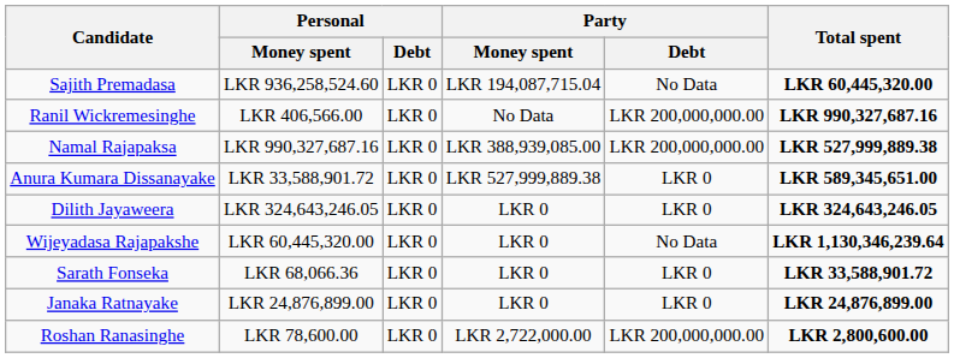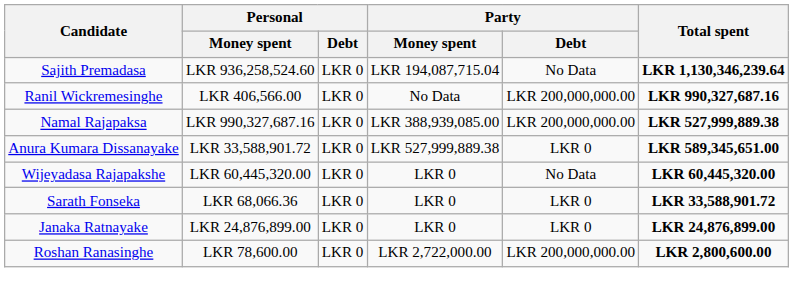 <table class="wikitable sortable" style="font-size:12px; text-align: center;">
 <tr>
 <th rowspan="2">Candidate</th>
 <th colspan="2">Personal</th>
 <th colspan="2">Party</th>
 <th rowspan="2">Total spent</th>
 </tr>
 <tr>
 <th>Money spent</th>
 <th>Debt</th>
 <th>Money spent</th>
 <th>Debt</th>
 </tr>
 <tr>
 <td data-sort-value="Premadasa, Sajith"><a href='#'>Sajith Premadasa</a></td>
 <td data-sort-value="936258524.6">LKR 936,258,524.60</td>
 <td data-sort-value="0">LKR 0</td>
 <td data-sort-value="194087715.04">LKR 194,087,715.04</td>
 <td data-sort-value="0">No Data</td>
-<td data-sort-value="060445320.00"><strong>LKR 60,445,320.00</strong></td>
+<td data-sort-value="1130346239.64"><strong>LKR 1,130,346,239.64</strong></td>
 </tr>
 <tr>
 <td data-sort-value="Wickremesinghe, Ranil"><a href='#'>Ranil Wickremesinghe</a></td>
 <td data-sort-value="000406566">LKR 406,566.00</td>
 <td data-sort-value="0">LKR 0</td>
 <td data-sort-value="0">No Data</td>
 <td data-sort-value="200000000">LKR 200,000,000.00</td>
 <td data-sort-value="990327687.16"><strong>LKR 990,327,687.16</strong></td>
 </tr>
 <tr>
 <td data-sort-value="Rajapaksa, Namal"><a href='#'>Namal Rajapaksa</a></td>
 <td data-sort-value="990327687.16">LKR 990,327,687.16</td>
 <td data-sort-value="0">LKR 0</td>
 <td data-sort-value="388939085">LKR 388,939,085.00</td>
 <td data-sort-value="200000000">LKR 200,000,000.00</td>
 <td data-sort-value="527999889.38"><strong>LKR 527,999,889.38</strong></td>
 </tr>
 <tr>
 <td data-sort-value="Dissanayake, Anura Kumara"><a href='#'>Anura Kumara Dissanayake</a></td>
 <td data-sort-value="033588901.72">LKR 33,588,901.72</td>
 <td data-sort-value="0">LKR 0</td>
 <td data-sort-value="527999889.38">LKR 527,999,889.38</td>
 <td data-sort-value="0">LKR 0</td>
 <td data-sort-value="589345651"><strong>LKR 589,345,651.00</strong></td>
 </tr>
 <tr>
-<td data-sort-value="Jayaweera, Dilith"><a href='#'>Dilith Jayaweera</a></td>
-<td data-sort-value="324643246.05">LKR 324,643,246.05</td>
-<td data-sort-value="0">LKR 0</td>
-<td data-sort-value="0">LKR 0</td>
-<td data-sort-value="0">LKR 0</td>
-<td data-sort-value="324643246.05"><strong>LKR 324,643,246.05</strong></td>
-</tr>
-<tr>
 <td data-sort-value="Rajapakshe, Wijeyadasa"><a href='#'>Wijeyadasa Rajapakshe</a></td>
 <td data-sort-value="060445320.00">LKR 60,445,320.00</td>
 <td data-sort-value="0">LKR 0</td>
 <td data-sort-value="0">LKR 0</td>
 <td data-sort-value="0">No Data</td>
-<td data-sort-value="1130346239.64"><strong>LKR 1,130,346,239.64</strong></td>
+<td data-sort-value="060445320.00"><strong>LKR 60,445,320.00</strong></td>
 </tr>
 <tr>
 <td data-sort-value="Fonseka, Sarath"><a href='#'>Sarath Fonseka</a></td>
 <td data-sort-value="000068066.36">LKR 68,066.36</td>
 <td data-sort-value="0">LKR 0</td>
 <td data-sort-value="0">LKR 0</td>
 <td data-sort-value="0">LKR 0</td>
 <td data-sort-value="033588901.72"><strong>LKR 33,588,901.72</strong></td>
 </tr>
 <tr>
 <td data-sort-value="Ratnayake, Janaka"><a href='#'>Janaka Ratnayake</a></td>
 <td data-sort-value="024876899.00">LKR 24,876,899.00</td>
 <td data-sort-value="0">LKR 0</td>
 <td data-sort-value="0">LKR 0</td>
 <td data-sort-value="0">LKR 0</td>
 <td data-sort-value="024876899.00"><strong>LKR 24,876,899.00</strong></td>
 </tr>
 <tr>
 <td data-sort-value="Ranasinghe, Roshan"><a href='#'>Roshan Ranasinghe</a></td>
 <td data-sort-value="000078600.00">LKR 78,600.00</td>
 <td data-sort-value="0">LKR 0</td>
 <td data-sort-value="002722000.00">LKR 2,722,000.00</td>
 <td data-sort-value="200000000">LKR 200,000,000.00</td>
 <td data-sort-value="002800600.00"><strong>LKR 2,800,600.00</strong></td>
 </tr>
 </table>
